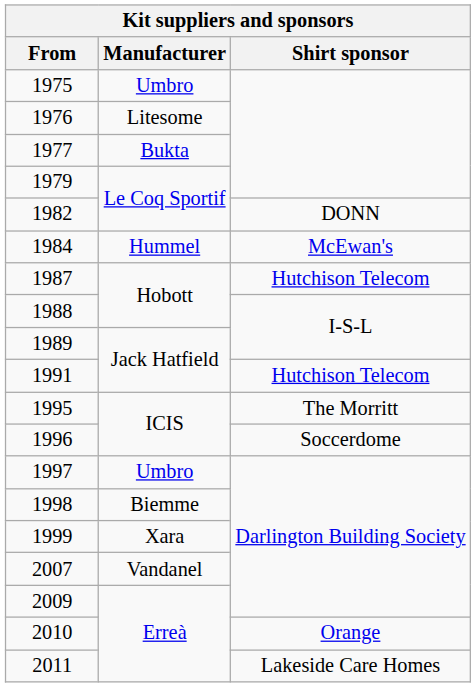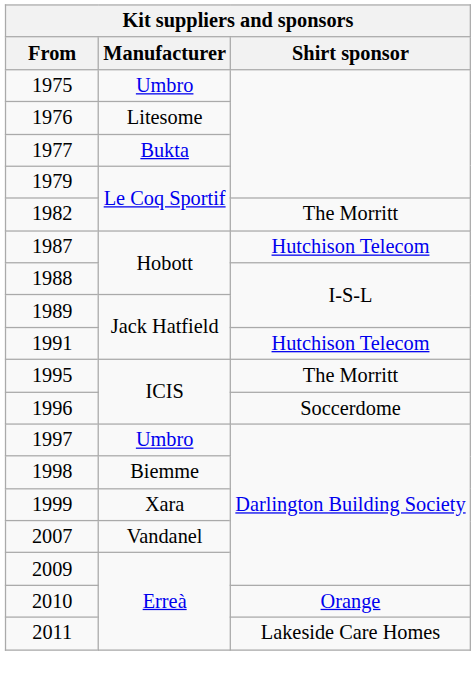 <table class="wikitable collapsible collapsed" style="text-align: center; margin-left:1em; float: right">
 <tr>
 <th colspan=3>Kit suppliers and sponsors</th>
 </tr>
 <tr>
 <th style="width: 20%">From</th>
 <th>Manufacturer</th>
 <th>Shirt sponsor</th>
 </tr>
 <tr>
 <td>1975</td>
 <td><a href='#'>Umbro</a></td>
 <td rowspan=4></td>
 </tr>
 <tr>
 <td>1976</td>
 <td>Litesome</td>
 </tr>
 <tr>
 <td>1977</td>
 <td><a href='#'>Bukta</a></td>
 </tr>
 <tr>
 <td>1979</td>
 <td rowspan=2><a href='#'>Le Coq Sportif</a></td>
 </tr>
 <tr>
 <td>1982</td>
-<td>DONN</td>
-</tr>
-<tr>
-<td>1984</td>
-<td><a href='#'>Hummel</a></td>
-<td><a href='#'>McEwan's</a></td>
+<td>The Morritt</td>
 </tr>
 <tr>
 <td>1987</td>
 <td rowspan=2>Hobott</td>
 <td><a href='#'>Hutchison Telecom</a></td>
 </tr>
 <tr>
 <td>1988</td>
 <td rowspan=2>I-S-L</td>
 </tr>
 <tr>
 <td>1989</td>
 <td rowspan=2>Jack Hatfield</td>
 </tr>
 <tr>
 <td>1991</td>
 <td><a href='#'>Hutchison Telecom</a></td>
 </tr>
 <tr>
 <td>1995</td>
 <td rowspan=2>ICIS</td>
 <td>The Morritt</td>
 </tr>
 <tr>
 <td>1996</td>
 <td>Soccerdome</td>
 </tr>
 <tr>
 <td>1997</td>
 <td><a href='#'>Umbro</a></td>
 <td rowspan=5><a href='#'>Darlington Building Society</a></td>
 </tr>
 <tr>
 <td>1998</td>
 <td>Biemme</td>
 </tr>
 <tr>
 <td>1999</td>
 <td>Xara</td>
 </tr>
 <tr>
 <td>2007</td>
 <td>Vandanel</td>
 </tr>
 <tr>
 <td>2009</td>
 <td rowspan=3><a href='#'>Erreà</a></td>
 </tr>
 <tr>
 <td>2010</td>
 <td><a href='#'>Orange</a></td>
 </tr>
 <tr>
 <td>2011</td>
 <td>Lakeside Care Homes</td>
 </tr>
 </table>
